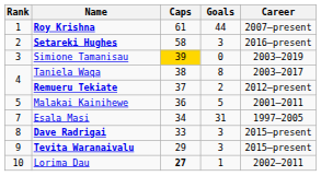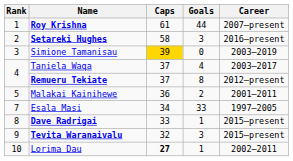 <table class="wikitable sortable" style="text-align: center;">
 <tr>
 <th width=30px>Rank</th>
 <th class="unsortable" style="width:175px;">Name</th>
 <th width=50px>Caps</th>
 <th width=50px>Goals</th>
 <th class="unsortable" style="width:100px;">Career</th>
 </tr>
 <tr>
 <td>1</td>
 <td align=left><strong><a href='#'>Roy Krishna</a></strong></td>
 <td>61</td>
 <td>44</td>
 <td>2007–present</td>
 </tr>
 <tr>
 <td>2</td>
 <td align=left><strong><a href='#'>Setareki Hughes</a></strong></td>
 <td>58</td>
 <td>3</td>
 <td>2016–present</td>
 </tr>
 <tr>
 <td>3</td>
 <td align=left><a href='#'>Simione Tamanisau</a></td>
 <td style="background: gold;">39</td>
 <td>0</td>
 <td>2003–2019</td>
 </tr>
 <tr>
 <td rowspan="2">4</td>
 <td align=left><a href='#'>Taniela Waqa</a></td>
-<td>38</td>
-<td>8</td>
+<td>37</td>
+<td>4</td>
 <td>2003–2017</td>
 </tr>
 <tr>
 <td align=left><strong><a href='#'>Remueru Tekiate</a></strong></td>
 <td>37</td>
-<td>2</td>
+<td>8</td>
 <td>2012–present</td>
 </tr>
 <tr>
 <td>5</td>
 <td align=left><a href='#'>Malakai Kainihewe</a></td>
 <td>36</td>
-<td>5</td>
+<td>2</td>
 <td>2001–2011</td>
 </tr>
 <tr>
 <td>7</td>
 <td align=left><a href='#'>Esala Masi</a></td>
 <td>34</td>
-<td>31</td>
+<td>33</td>
 <td>1997–2005</td>
 </tr>
 <tr>
 <td>8</td>
 <td align=left><strong><a href='#'>Dave Radrigai</a></strong></td>
 <td>33</td>
-<td>3</td>
+<td>1</td>
 <td>2015–present</td>
 </tr>
 <tr>
 <td>9</td>
 <td align=left><strong><a href='#'>Tevita Waranaivalu</a></strong></td>
-<td>29</td>
+<td>32</td>
 <td>3</td>
 <td>2015–present</td>
 </tr>
 <tr>
 <td>10</td>
 <td align=left><a href='#'>Lorima Dau</a></td>
 <td><strong>27</strong></td>
 <td>1</td>
 <td>2002–2011</td>
 </tr>
 </table>
